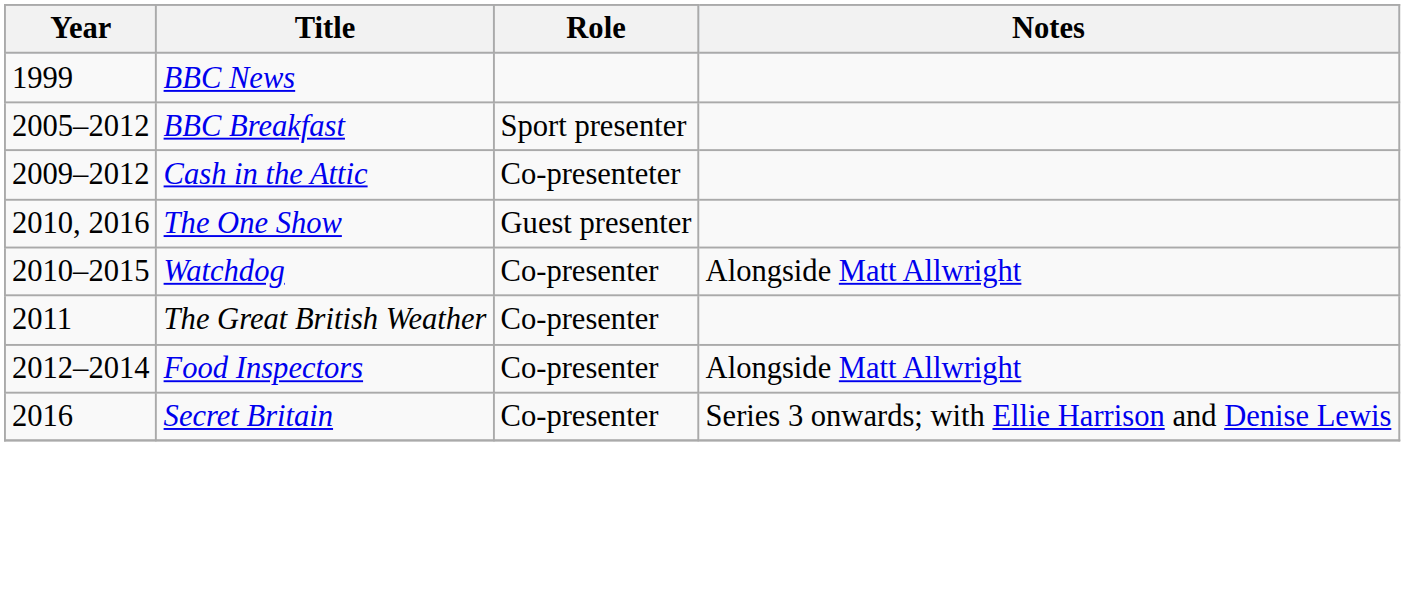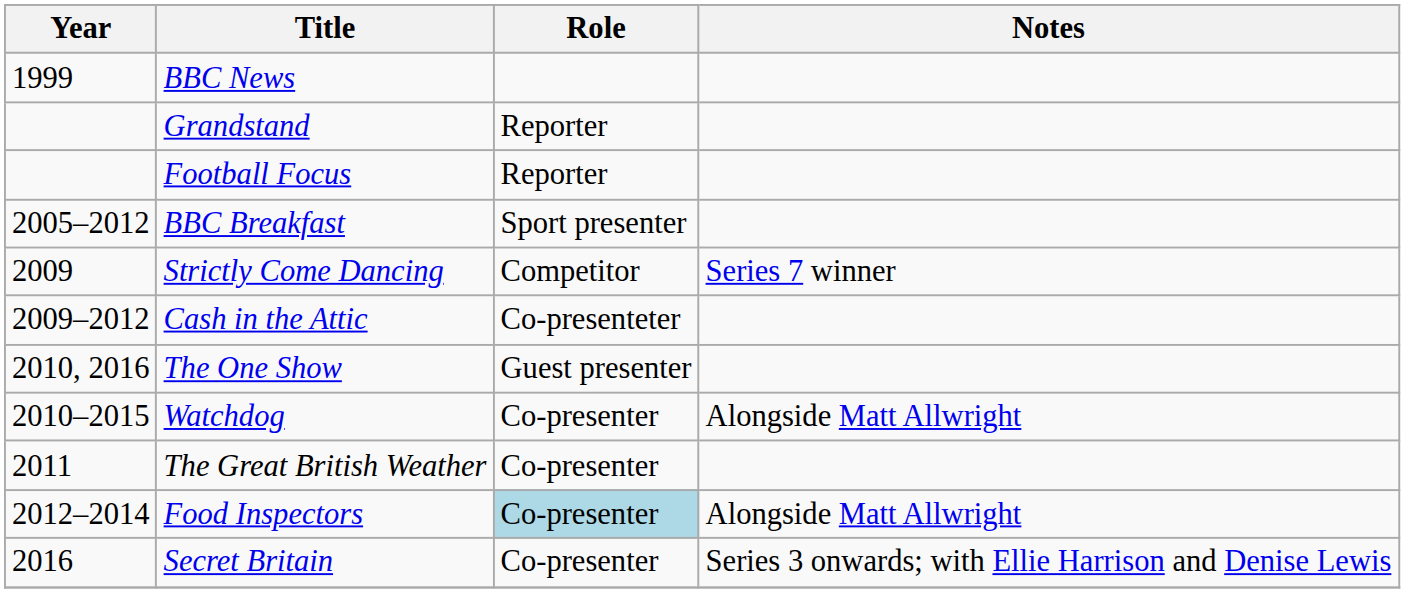 <table class="wikitable">
 <tr style="background:#b0c4de; text-align:center;">
 <th>Year</th>
 <th>Title</th>
 <th>Role</th>
 <th>Notes</th>
 </tr>
 <tr>
 <td>1999</td>
 <td><em><a href='#'>BBC News</a></em></td>
 <td></td>
 <td></td>
 </tr>
 <tr>
+<td></td>
+<td><em><a href='#'>Grandstand</a></em></td>
+<td>Reporter</td>
+<td></td>
+</tr>
+<tr>
+<td></td>
+<td><em><a href='#'>Football Focus</a></em></td>
+<td>Reporter</td>
+<td></td>
+</tr>
+<tr>
 <td>2005–2012</td>
 <td><em><a href='#'>BBC Breakfast</a></em></td>
 <td>Sport presenter</td>
 <td></td>
+</tr>
+<tr>
+<td>2009</td>
+<td><em><a href='#'>Strictly Come Dancing</a></em></td>
+<td>Competitor</td>
+<td><a href='#'>Series 7</a> winner</td>
 </tr>
 <tr>
 <td>2009–2012</td>
 <td><em><a href='#'>Cash in the Attic</a></em></td>
 <td>Co-presenteter</td>
 <td></td>
 </tr>
 <tr>
 <td>2010, 2016</td>
 <td><em><a href='#'>The One Show</a></em></td>
 <td>Guest presenter</td>
 <td></td>
 </tr>
 <tr>
 <td>2010–2015</td>
 <td><em><a href='#'>Watchdog</a></em></td>
 <td>Co-presenter</td>
 <td>Alongside <a href='#'>Matt Allwright</a></td>
 </tr>
 <tr>
 <td>2011</td>
 <td><em>The Great British Weather</em></td>
 <td>Co-presenter</td>
 <td></td>
 </tr>
 <tr>
 <td>2012–2014</td>
 <td><em><a href='#'>Food Inspectors</a></em></td>
-<td>Co-presenter</td>
+<td style="background: lightblue;">Co-presenter</td>
 <td>Alongside <a href='#'>Matt Allwright</a></td>
 </tr>
 <tr>
 <td>2016</td>
 <td><em><a href='#'>Secret Britain</a></em></td>
 <td>Co-presenter</td>
 <td>Series 3 onwards; with <a href='#'>Ellie Harrison</a> and <a href='#'>Denise Lewis</a></td>
 </tr>
 <tr>
 </tr>
 </table>
